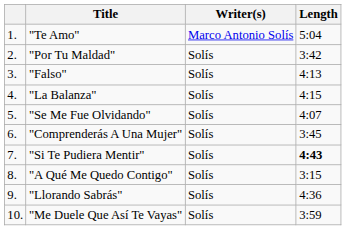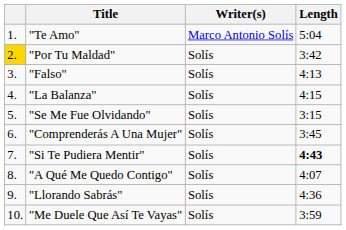 <table class="wikitable">
 <tr>
 <th></th>
 <th>Title</th>
 <th>Writer(s)</th>
 <th>Length</th>
 </tr>
 <tr>
 <td>1.</td>
 <td>"Te Amo"</td>
 <td><a href='#'>Marco Antonio Solís</a></td>
 <td>5:04</td>
 </tr>
 <tr>
-<td>2.</td>
+<td style="background: gold;">2.</td>
 <td>"Por Tu Maldad"</td>
 <td>Solís</td>
 <td>3:42</td>
 </tr>
 <tr>
 <td>3.</td>
 <td>"Falso"</td>
 <td>Solís</td>
 <td>4:13</td>
 </tr>
 <tr>
 <td>4.</td>
 <td>"La Balanza"</td>
 <td>Solís</td>
 <td>4:15</td>
 </tr>
 <tr>
 <td>5.</td>
 <td>"Se Me Fue Olvidando"</td>
 <td>Solís</td>
-<td>4:07</td>
+<td>3:15</td>
 </tr>
 <tr>
 <td>6.</td>
 <td>"Comprenderás A Una Mujer"</td>
 <td>Solís</td>
 <td>3:45</td>
 </tr>
 <tr>
 <td>7.</td>
 <td>"Si Te Pudiera Mentir"</td>
 <td>Solís</td>
 <td><strong>4:43</strong></td>
 </tr>
 <tr>
 <td>8.</td>
 <td>"A Qué Me Quedo Contigo"</td>
 <td>Solís</td>
-<td>3:15</td>
+<td>4:07</td>
 </tr>
 <tr>
 <td>9.</td>
 <td>"Llorando Sabrás"</td>
 <td>Solís</td>
 <td>4:36</td>
 </tr>
 <tr>
 <td>10.</td>
 <td>"Me Duele Que Así Te Vayas"</td>
 <td>Solís</td>
 <td>3:59</td>
 </tr>
 </table>
